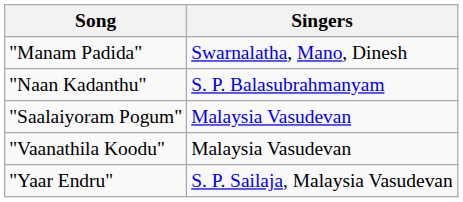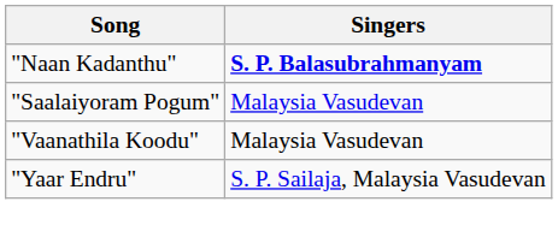 <table class="wikitable" style="font-size:95%;">
 <tr>
 <th>Song</th>
 <th>Singers</th>
 </tr>
 <tr>
-<td>"Manam Padida"</td>
-<td><a href='#'>Swarnalatha</a>, <a href='#'>Mano</a>, Dinesh</td>
-</tr>
-<tr>
 <td>"Naan Kadanthu"</td>
-<td><a href='#'>S. P. Balasubrahmanyam</a></td>
+<td><strong><a href='#'>S. P. Balasubrahmanyam</a></strong></td>
 </tr>
 <tr>
 <td>"Saalaiyoram Pogum"</td>
 <td><a href='#'>Malaysia Vasudevan</a></td>
 </tr>
 <tr>
 <td>"Vaanathila Koodu"</td>
 <td>Malaysia Vasudevan</td>
 </tr>
 <tr>
 <td>"Yaar Endru"</td>
 <td><a href='#'>S. P. Sailaja</a>, Malaysia Vasudevan</td>
 </tr>
 </table>
